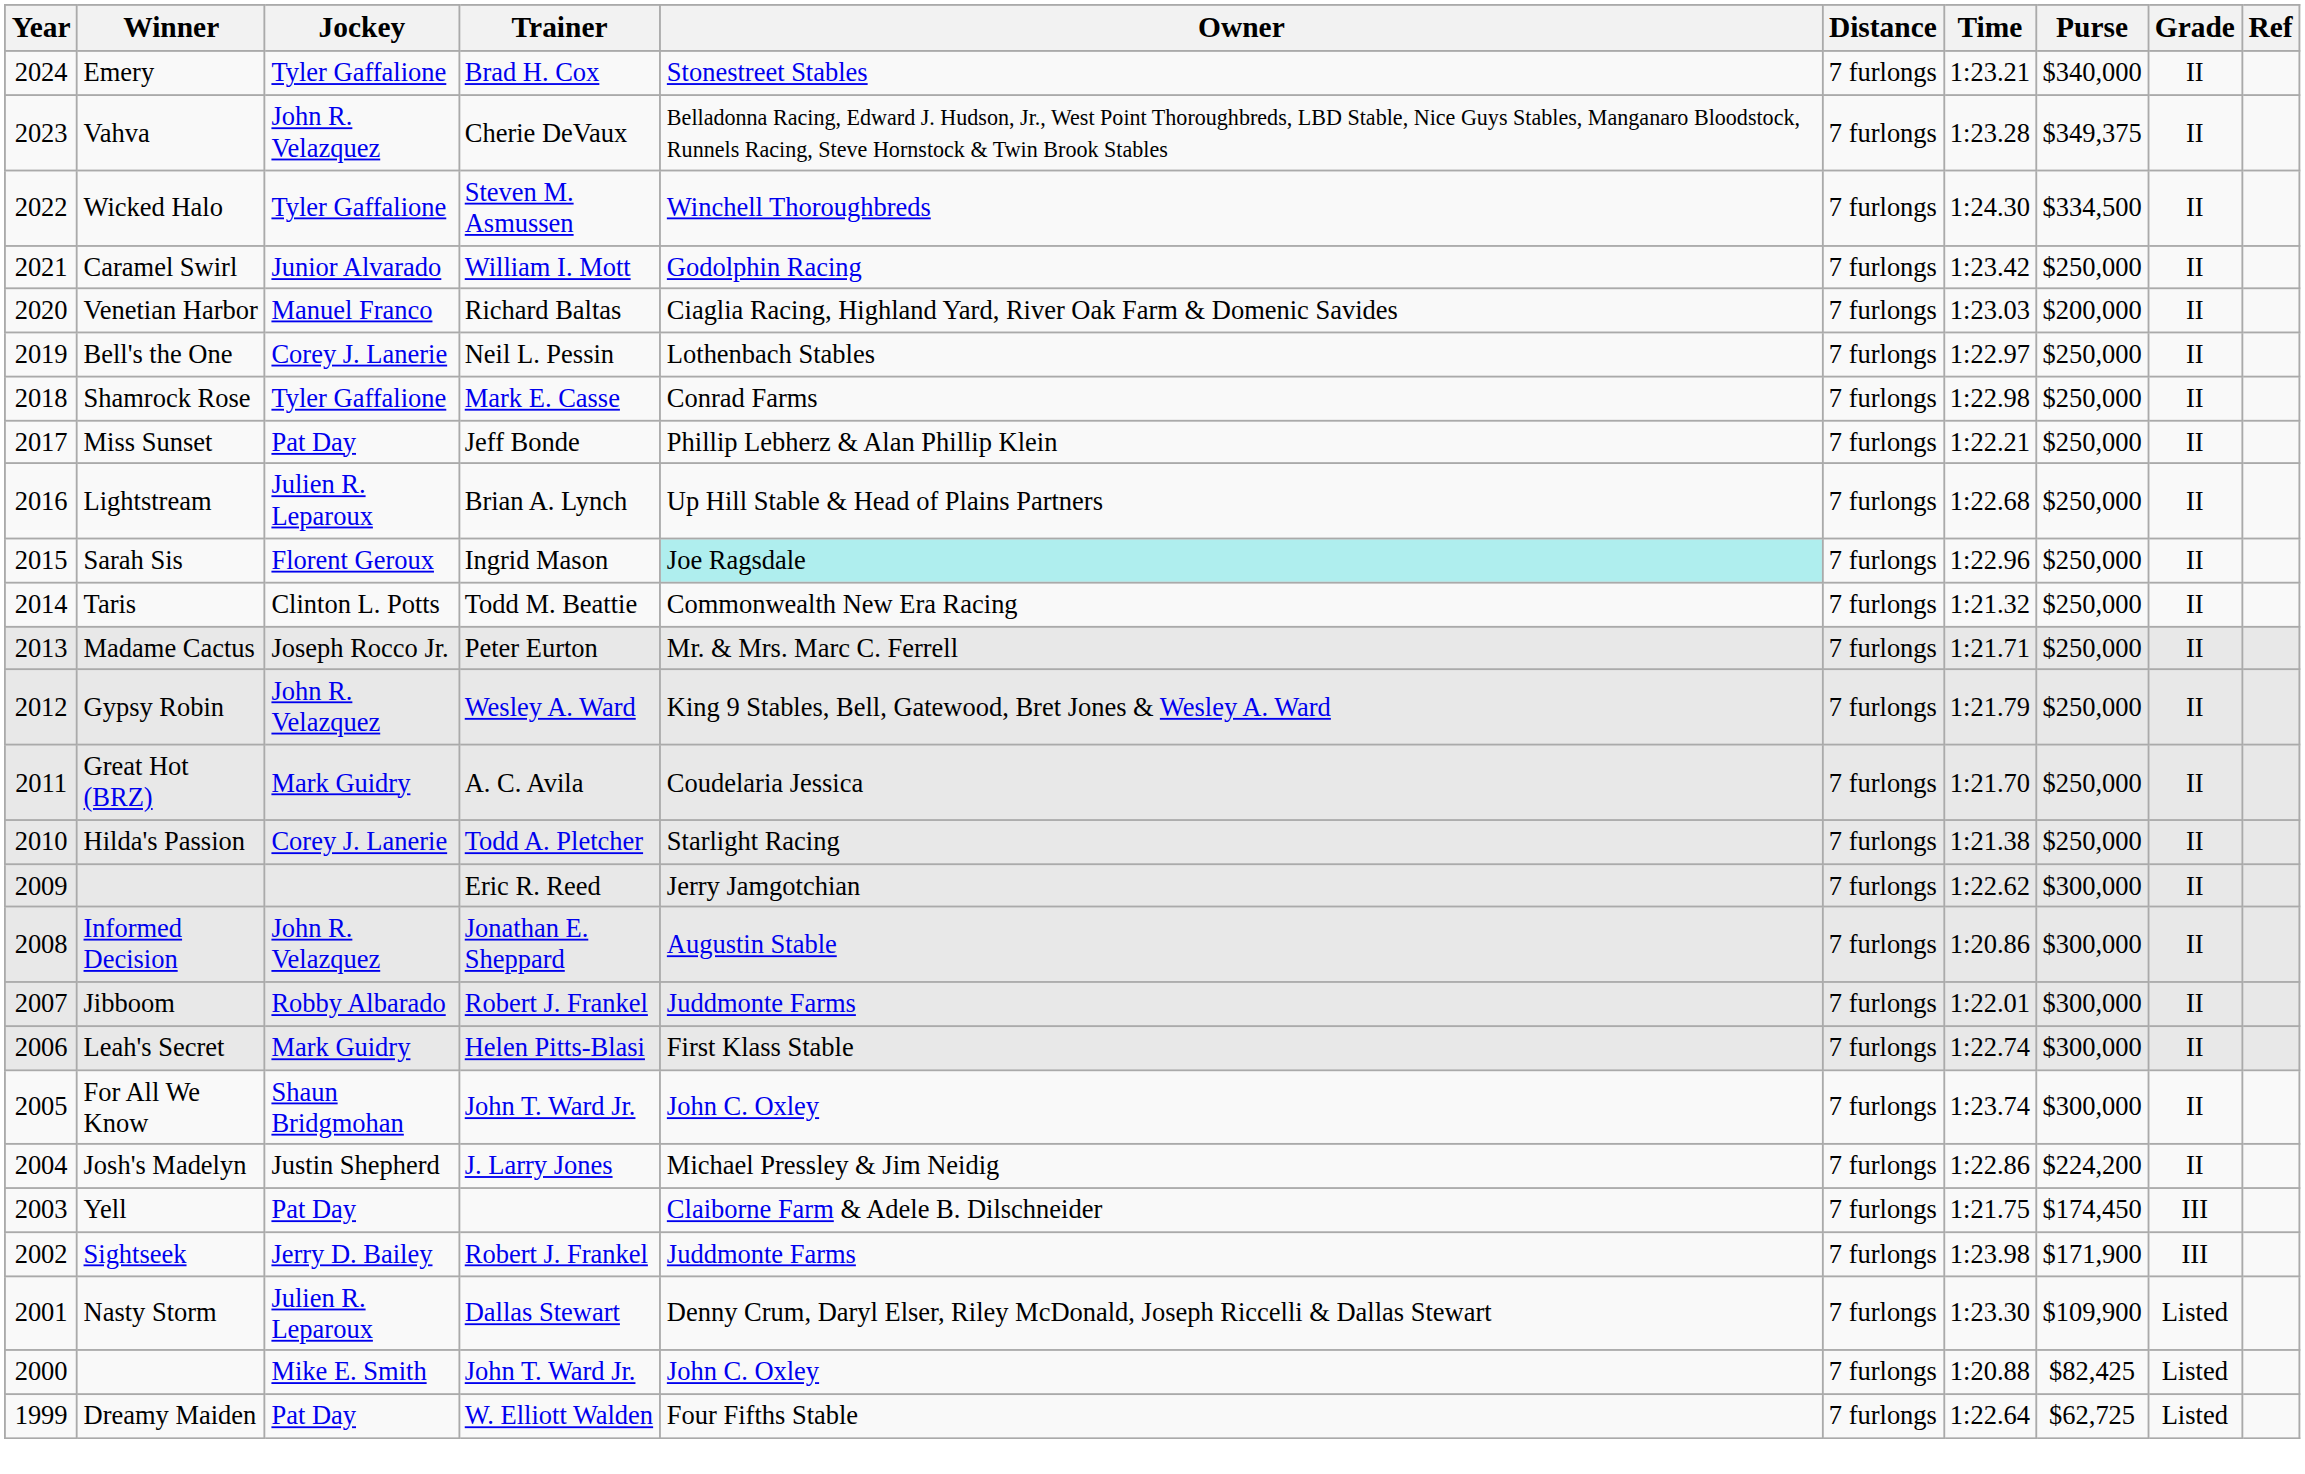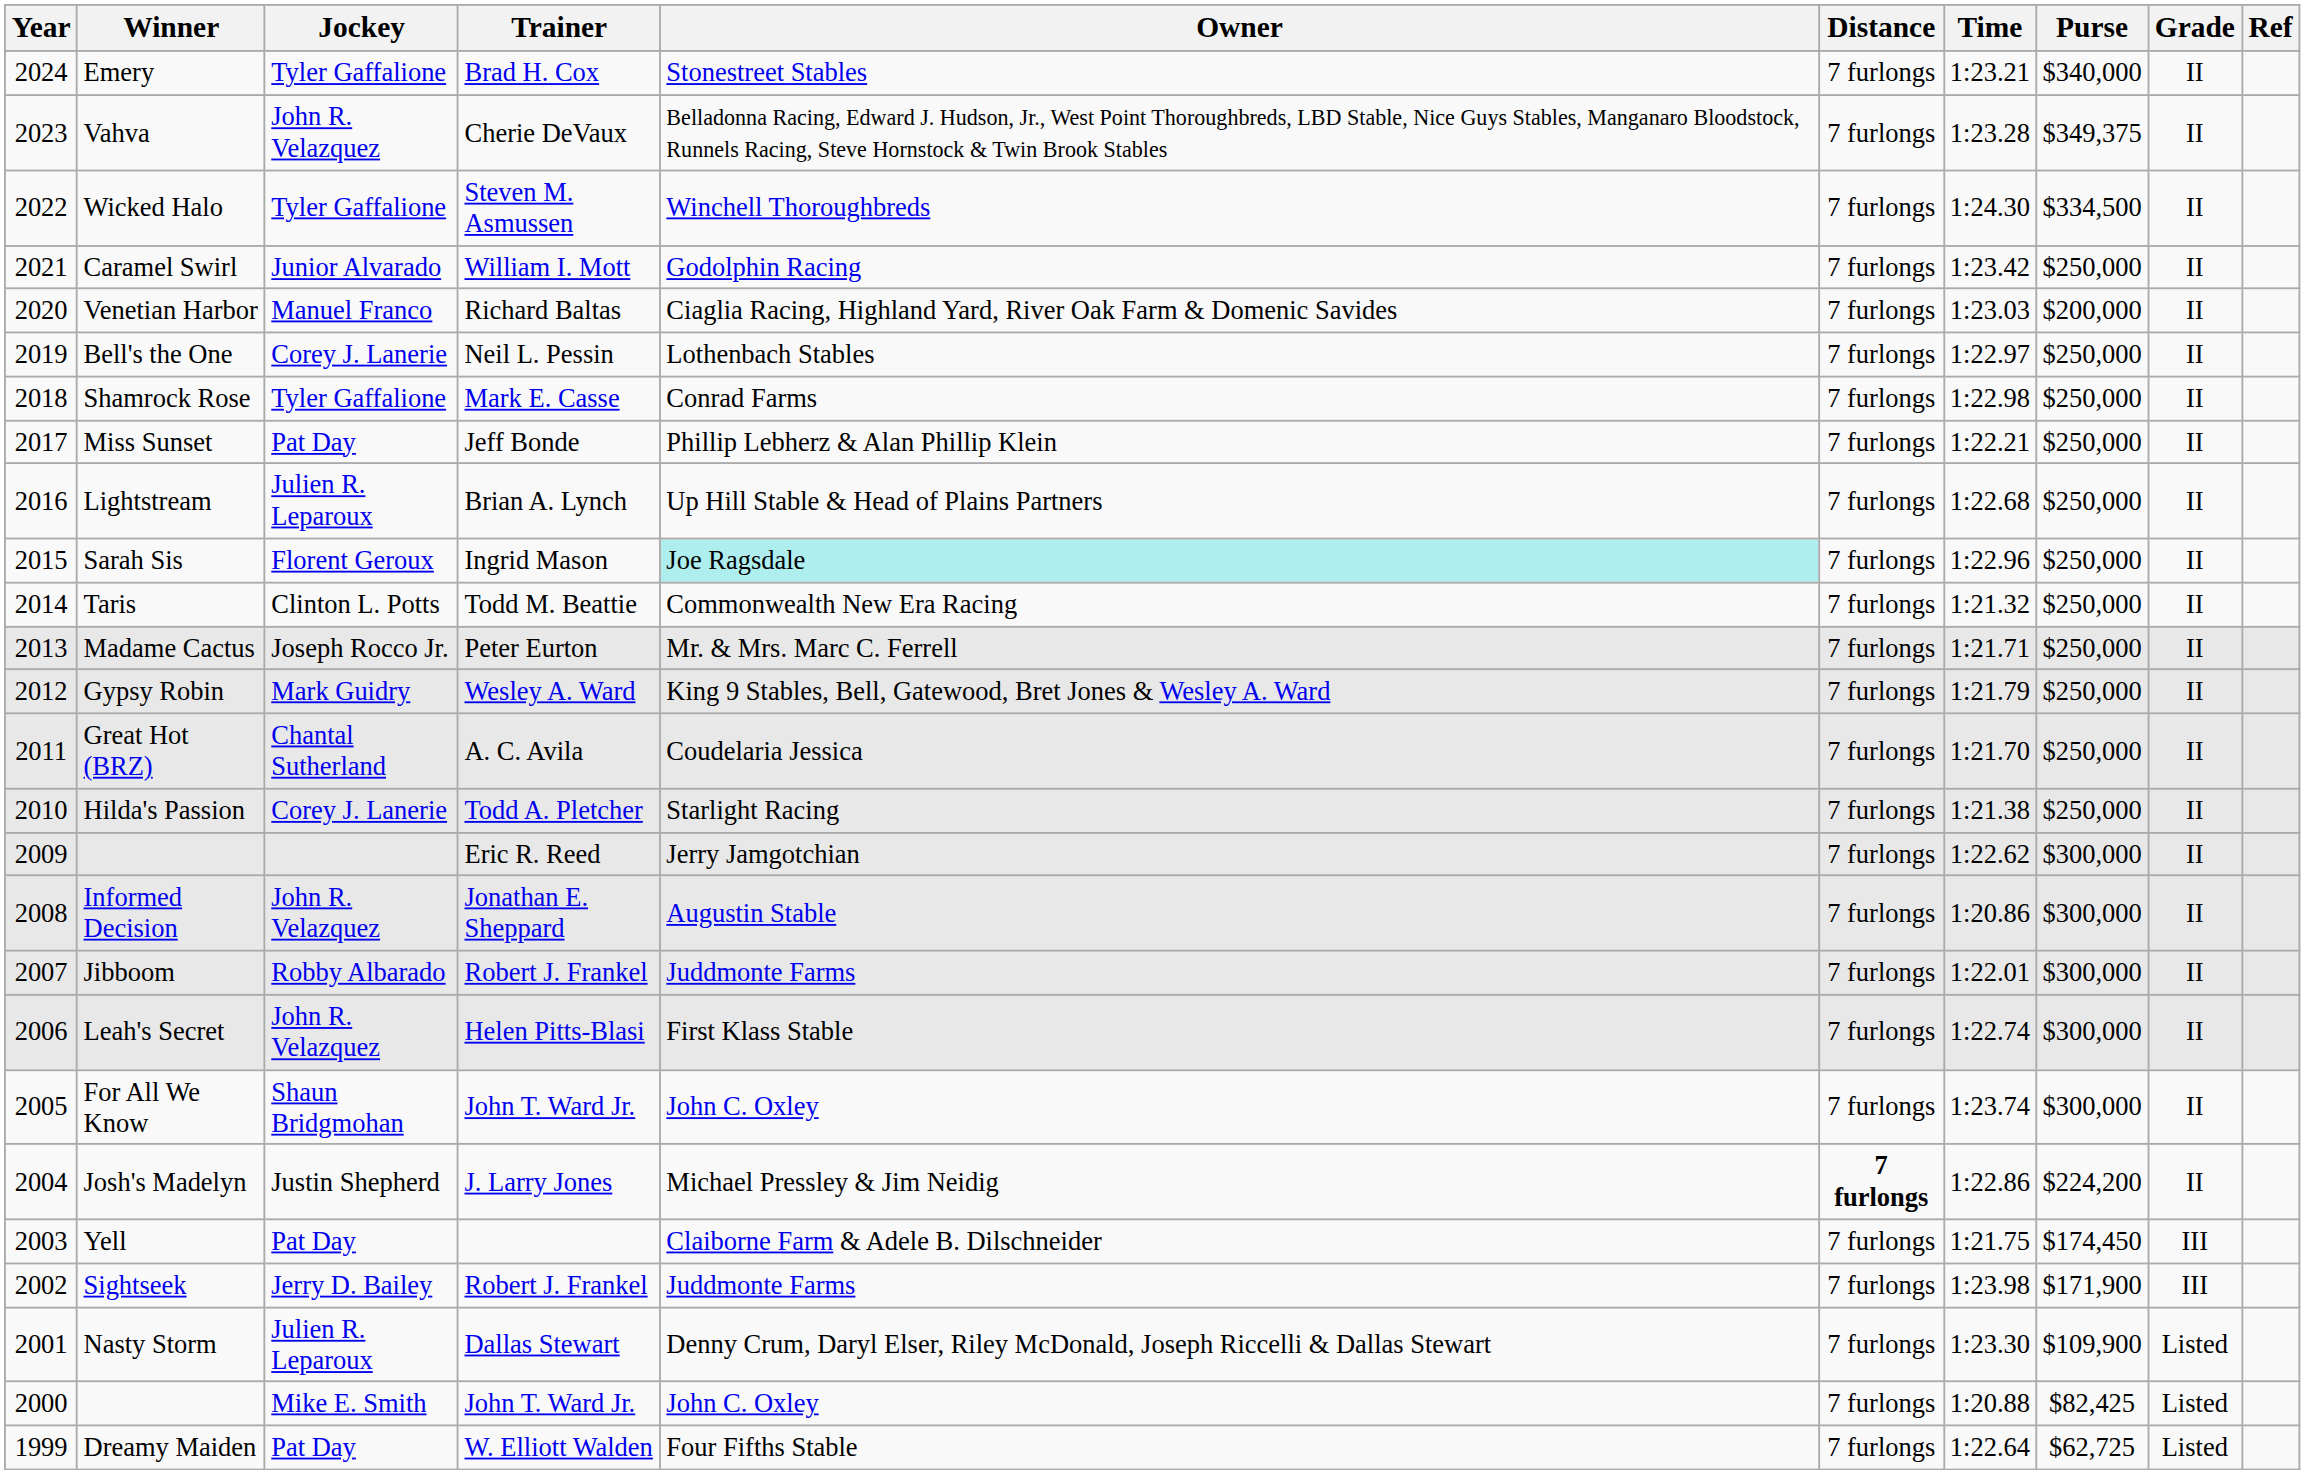 <table class="wikitable sortable">
 <tr>
 <th>Year</th>
 <th>Winner</th>
 <th>Jockey</th>
 <th>Trainer</th>
 <th>Owner</th>
 <th>Distance</th>
 <th>Time</th>
 <th>Purse</th>
 <th>Grade</th>
 <th>Ref</th>
 </tr>
 <tr style="font-size:90%;">
 <td align=center>2024</td>
 <td>Emery</td>
 <td><a href='#'>Tyler Gaffalione</a></td>
 <td><a href='#'>Brad H. Cox</a></td>
 <td><a href='#'>Stonestreet Stables</a></td>
 <td align=center>7 furlongs</td>
 <td align=center>1:23.21</td>
 <td align=center>$340,000</td>
 <td align=center>II</td>
 <td></td>
 </tr>
 <tr style="font-size:90%;">
 <td align=center>2023</td>
 <td>Vahva</td>
 <td><a href='#'>John R. Velazquez</a></td>
 <td>Cherie DeVaux</td>
 <td><small>Belladonna Racing, Edward J. Hudson, Jr., West Point Thoroughbreds, LBD Stable, Nice Guys Stables, Manganaro Bloodstock, Runnels Racing, Steve Hornstock & Twin Brook Stables</small></td>
 <td align=center>7 furlongs</td>
 <td align=center>1:23.28</td>
 <td align=center>$349,375</td>
 <td align=center>II</td>
 <td></td>
 </tr>
 <tr style="font-size:90%;">
 <td align=center>2022</td>
 <td>Wicked Halo</td>
 <td><a href='#'>Tyler Gaffalione</a></td>
 <td><a href='#'>Steven M. Asmussen</a></td>
 <td><a href='#'>Winchell Thoroughbreds</a></td>
 <td align=center>7 furlongs</td>
 <td align=center>1:24.30</td>
 <td align=center>$334,500</td>
 <td align=center>II</td>
 <td></td>
 </tr>
 <tr style="font-size:90%;">
 <td align=center>2021</td>
 <td>Caramel Swirl</td>
 <td><a href='#'>Junior Alvarado</a></td>
 <td><a href='#'>William I. Mott</a></td>
 <td><a href='#'>Godolphin Racing</a></td>
 <td align=center>7 furlongs</td>
 <td align=center>1:23.42</td>
 <td align=center>$250,000</td>
 <td align=center>II</td>
 <td></td>
 </tr>
 <tr style="font-size:90%;">
 <td align=center>2020</td>
 <td>Venetian Harbor</td>
 <td><a href='#'>Manuel Franco</a></td>
 <td>Richard Baltas</td>
 <td>Ciaglia Racing, Highland Yard, River Oak Farm & Domenic Savides</td>
 <td align=center>7 furlongs</td>
 <td align=center>1:23.03</td>
 <td align=center>$200,000</td>
 <td align=center>II</td>
 <td></td>
 </tr>
 <tr style="font-size:90%;">
 <td align=center>2019</td>
 <td>Bell's the One</td>
 <td><a href='#'>Corey J. Lanerie</a></td>
 <td>Neil L. Pessin</td>
 <td>Lothenbach Stables</td>
 <td align=center>7 furlongs</td>
 <td align=center>1:22.97</td>
 <td align=center>$250,000</td>
 <td align=center>II</td>
 <td></td>
 </tr>
 <tr style="font-size:90%;">
 <td align=center>2018</td>
 <td>Shamrock Rose</td>
 <td><a href='#'>Tyler Gaffalione</a></td>
 <td><a href='#'>Mark E. Casse</a></td>
 <td>Conrad Farms</td>
 <td align=center>7 furlongs</td>
 <td align=center>1:22.98</td>
 <td align=center>$250,000</td>
 <td align=center>II</td>
 <td></td>
 </tr>
 <tr style="font-size:90%;">
 <td align=center>2017</td>
 <td>Miss Sunset</td>
 <td><a href='#'>Pat Day</a></td>
 <td>Jeff Bonde</td>
 <td>Phillip Lebherz & Alan Phillip Klein</td>
 <td align=center>7 furlongs</td>
 <td align=center>1:22.21</td>
 <td align=center>$250,000</td>
 <td align=center>II</td>
 <td></td>
 </tr>
 <tr style="font-size:90%;">
 <td align=center>2016</td>
 <td>Lightstream</td>
 <td><a href='#'>Julien R. Leparoux</a></td>
 <td>Brian A. Lynch</td>
 <td>Up Hill Stable & Head of Plains Partners</td>
 <td align=center>7 furlongs</td>
 <td align=center>1:22.68</td>
 <td align=center>$250,000</td>
 <td align=center>II</td>
 <td></td>
 </tr>
 <tr style="font-size:90%;">
 <td align=center>2015</td>
 <td>Sarah Sis</td>
 <td><a href='#'>Florent Geroux</a></td>
 <td>Ingrid Mason</td>
 <td style="background: paleturquoise;">Joe Ragsdale</td>
 <td align=center>7 furlongs</td>
 <td align=center>1:22.96</td>
 <td align=center>$250,000</td>
 <td align=center>II</td>
 <td></td>
 </tr>
 <tr style="font-size:90%;">
 <td align=center>2014</td>
 <td>Taris</td>
 <td>Clinton L. Potts</td>
 <td>Todd M. Beattie</td>
 <td>Commonwealth New Era Racing</td>
 <td align=center>7 furlongs</td>
 <td align=center>1:21.32</td>
 <td align=center>$250,000</td>
 <td align=center>II</td>
 <td></td>
 </tr>
 <tr style="font-size:90%; background-color:#E8E8E8">
 <td align=center>2013</td>
 <td>Madame Cactus</td>
 <td>Joseph Rocco Jr.</td>
 <td>Peter Eurton</td>
 <td>Mr. & Mrs. Marc C. Ferrell</td>
 <td align=center>7 furlongs</td>
 <td align=center>1:21.71</td>
 <td align=center>$250,000</td>
 <td align=center>II</td>
 <td></td>
 </tr>
 <tr style="font-size:90%; background-color:#E8E8E8">
 <td align=center>2012</td>
 <td>Gypsy Robin</td>
-<td><a href='#'>John R. Velazquez</a></td>
+<td><a href='#'>Mark Guidry</a></td>
 <td><a href='#'>Wesley A. Ward</a></td>
 <td>King 9 Stables, Bell, Gatewood, Bret Jones & <a href='#'>Wesley A. Ward</a></td>
 <td align=center>7 furlongs</td>
 <td align=center>1:21.79</td>
 <td align=center>$250,000</td>
 <td align=center>II</td>
 <td></td>
 </tr>
 <tr style="font-size:90%; background-color:#E8E8E8">
 <td align=center>2011</td>
 <td>Great Hot <a href='#'>(BRZ)</a></td>
-<td><a href='#'>Mark Guidry</a></td>
+<td><a href='#'>Chantal Sutherland</a></td>
 <td>A. C. Avila</td>
 <td>Coudelaria Jessica</td>
 <td align=center>7 furlongs</td>
 <td align=center>1:21.70</td>
 <td align=center>$250,000</td>
 <td align=center>II</td>
 <td></td>
 </tr>
 <tr style="font-size:90%; background-color:#E8E8E8">
 <td align=center>2010</td>
 <td>Hilda's Passion</td>
 <td><a href='#'>Corey J. Lanerie</a></td>
 <td><a href='#'>Todd A. Pletcher</a></td>
 <td>Starlight Racing</td>
 <td align=center>7 furlongs</td>
 <td align=center>1:21.38</td>
 <td align=center>$250,000</td>
 <td align=center>II</td>
 <td></td>
 </tr>
 <tr style="font-size:90%; background-color:#E8E8E8">
 <td align=center>2009</td>
 <td></td>
 <td></td>
 <td>Eric R. Reed</td>
 <td>Jerry Jamgotchian</td>
 <td align=center>7 furlongs</td>
 <td align=center>1:22.62</td>
 <td align=center>$300,000</td>
 <td align=center>II</td>
 <td></td>
 </tr>
 <tr style="font-size:90%; background-color:#E8E8E8">
 <td align=center>2008</td>
 <td><a href='#'>Informed Decision</a></td>
 <td><a href='#'>John R. Velazquez</a></td>
 <td><a href='#'>Jonathan E. Sheppard</a></td>
 <td><a href='#'>Augustin Stable</a></td>
 <td align=center>7 furlongs</td>
 <td align=center>1:20.86</td>
 <td align=center>$300,000</td>
 <td align=center>II</td>
 <td></td>
 </tr>
 <tr style="font-size:90%; background-color:#E8E8E8">
 <td align=center>2007</td>
 <td>Jibboom</td>
 <td><a href='#'>Robby Albarado</a></td>
 <td><a href='#'>Robert J. Frankel</a></td>
 <td><a href='#'>Juddmonte Farms</a></td>
 <td align=center>7 furlongs</td>
 <td align=center>1:22.01</td>
 <td align=center>$300,000</td>
 <td align=center>II</td>
 <td></td>
 </tr>
 <tr style="font-size:90%; background-color:#E8E8E8">
 <td align=center>2006</td>
 <td>Leah's Secret</td>
-<td><a href='#'>Mark Guidry</a></td>
+<td><a href='#'>John R. Velazquez</a></td>
 <td><a href='#'>Helen Pitts-Blasi</a></td>
 <td>First Klass Stable</td>
 <td align=center>7 furlongs</td>
 <td align=center>1:22.74</td>
 <td align=center>$300,000</td>
 <td align=center>II</td>
 <td></td>
 </tr>
 <tr style="font-size:90%;">
 <td align=center>2005</td>
 <td>For All We Know</td>
 <td><a href='#'>Shaun Bridgmohan</a></td>
 <td><a href='#'>John T. Ward Jr.</a></td>
 <td><a href='#'>John C. Oxley</a></td>
 <td align=center>7 furlongs</td>
 <td align=center>1:23.74</td>
 <td align=center>$300,000</td>
 <td align=center>II</td>
 <td></td>
 </tr>
 <tr style="font-size:90%;">
 <td align=center>2004</td>
 <td>Josh's Madelyn</td>
 <td>Justin Shepherd</td>
 <td><a href='#'>J. Larry Jones</a></td>
 <td>Michael Pressley & Jim Neidig</td>
-<td align=center>7 furlongs</td>
+<td align=center><strong>7 furlongs</strong></td>
 <td align=center>1:22.86</td>
 <td align=center>$224,200</td>
 <td align=center>II</td>
 <td></td>
 </tr>
 <tr style="font-size:90%;">
 <td align=center>2003</td>
 <td>Yell</td>
 <td><a href='#'>Pat Day</a></td>
 <td></td>
 <td><a href='#'>Claiborne Farm</a> & Adele B. Dilschneider</td>
 <td align=center>7 furlongs</td>
 <td align=center>1:21.75</td>
 <td align=center>$174,450</td>
 <td align=center>III</td>
 <td></td>
 </tr>
 <tr style="font-size:90%;">
 <td align=center>2002</td>
 <td><a href='#'>Sightseek</a></td>
 <td><a href='#'>Jerry D. Bailey</a></td>
 <td><a href='#'>Robert J. Frankel</a></td>
 <td><a href='#'>Juddmonte Farms</a></td>
 <td align=center>7 furlongs</td>
 <td align=center>1:23.98</td>
 <td align=center>$171,900</td>
 <td align=center>III</td>
 <td></td>
 </tr>
 <tr style="font-size:90%;">
 <td align=center>2001</td>
 <td>Nasty Storm</td>
 <td><a href='#'>Julien R. Leparoux</a></td>
 <td><a href='#'>Dallas Stewart</a></td>
 <td>Denny Crum, Daryl Elser, Riley McDonald, Joseph Riccelli & Dallas Stewart</td>
 <td align=center>7 furlongs</td>
 <td align=center>1:23.30</td>
 <td align=center>$109,900</td>
 <td align=center>Listed</td>
 <td></td>
 </tr>
 <tr style="font-size:90%;">
 <td align=center>2000</td>
 <td></td>
 <td><a href='#'>Mike E. Smith</a></td>
 <td><a href='#'>John T. Ward Jr.</a></td>
 <td><a href='#'>John C. Oxley</a></td>
 <td align=center>7 furlongs</td>
 <td align=center>1:20.88</td>
 <td align=center>$82,425</td>
 <td align=center>Listed</td>
 <td></td>
 </tr>
 <tr style="font-size:90%;">
 <td align=center>1999</td>
 <td>Dreamy Maiden</td>
 <td><a href='#'>Pat Day</a></td>
 <td><a href='#'>W. Elliott Walden</a></td>
 <td>Four Fifths Stable</td>
 <td align=center>7 furlongs</td>
 <td align=center>1:22.64</td>
 <td align=center>$62,725</td>
 <td align=center>Listed</td>
 <td></td>
 </tr>
 </table>
